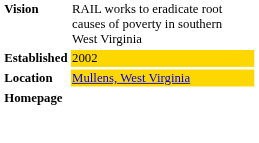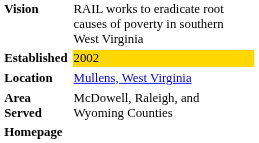 <table class="toccolours" style="float: right; margin-left: 1em; width: 20em; font-size: 90%;" cellspacing="3">
 <tr>
 <td colspan="2" style="padding: 1em 0; text-align: center;"></td>
 </tr>
 <tr style="vertical-align: top;">
 <td><strong>Vision</strong></td>
 <td style="padding-right: 1em;">RAIL works to eradicate root causes of poverty in southern West Virginia</td>
 </tr>
 <tr style="vertical-align: top;">
 <td><strong>Established</strong></td>
 <td style="background: gold; padding-right: 1em;">2002</td>
 </tr>
 <tr style="vertical-align: top;">
 <td><strong>Location</strong></td>
-<td style="background: gold; padding-right: 1em;"><a href='#'>Mullens, West Virginia</a></td>
+<td style="padding-right: 1em;"><a href='#'>Mullens, West Virginia</a></td>
+</tr>
+<tr style="vertical-align: top;">
+<td><strong>Area Served</strong></td>
+<td style="padding-right: 1em;">McDowell, Raleigh, and Wyoming Counties</td>
 </tr>
 <tr style="vertical-align: top;">
 <td><strong>Homepage</strong></td>
 <td style="padding-right: 1em;"></td>
 </tr>
 </table>
